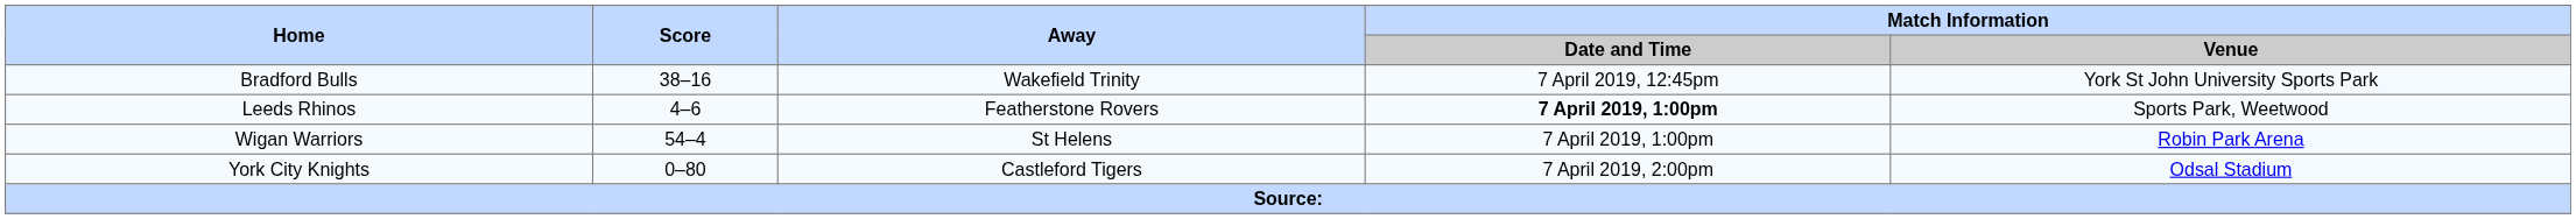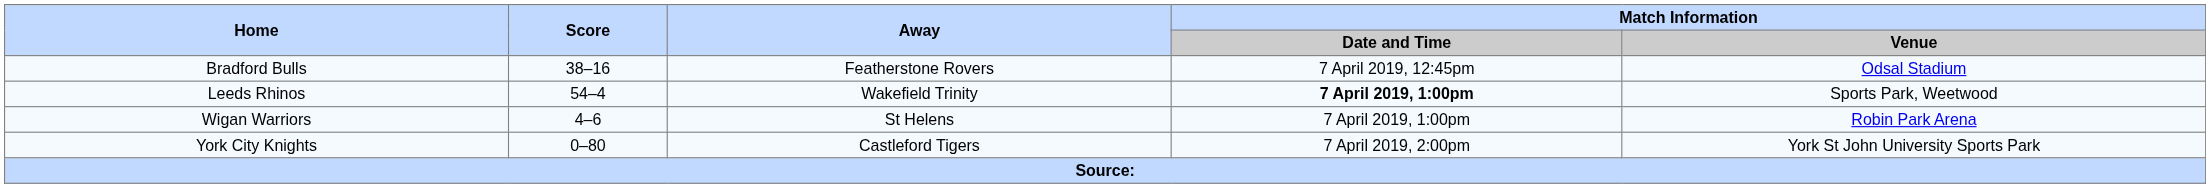 <table border=1 style="border-collapse:collapse; font-size:90%; text-align:center;" cellpadding=3 cellspacing=0 width=100%>
 <tr bgcolor=#C1D8FF>
 <th rowspan=2 width=19%>Home</th>
 <th rowspan=2 width=6%>Score</th>
 <th rowspan=2 width=19%>Away</th>
 <th colspan=2>Match Information</th>
 </tr>
 <tr bgcolor=#CCCCCC>
 <th width=17%>Date and Time</th>
 <th width=22%>Venue</th>
 </tr>
 <tr bgcolor=#F5FAFF>
 <td> Bradford Bulls</td>
 <td>38–16</td>
-<td> Wakefield Trinity</td>
+<td> Featherstone Rovers</td>
 <td>7 April 2019, 12:45pm</td>
-<td>York St John University Sports Park</td>
+<td><a href='#'>Odsal Stadium</a></td>
 </tr>
 <tr bgcolor=#F5FAFF>
 <td> Leeds Rhinos</td>
-<td>4–6</td>
-<td> Featherstone Rovers</td>
+<td>54–4</td>
+<td> Wakefield Trinity</td>
 <td><strong>7 April 2019, 1:00pm</strong></td>
 <td>Sports Park, Weetwood</td>
 </tr>
 <tr bgcolor=#F5FAFF>
 <td> Wigan Warriors</td>
-<td>54–4</td>
+<td>4–6</td>
 <td> St Helens</td>
 <td>7 April 2019, 1:00pm</td>
 <td><a href='#'>Robin Park Arena</a></td>
 </tr>
 <tr bgcolor=#F5FAFF>
 <td> York City Knights</td>
 <td>0–80</td>
 <td> Castleford Tigers</td>
 <td>7 April 2019, 2:00pm</td>
-<td><a href='#'>Odsal Stadium</a></td>
+<td>York St John University Sports Park</td>
 </tr>
 <tr style="background:#c1d8ff;">
 <th colspan=6>Source:</th>
 </tr>
 </table>
